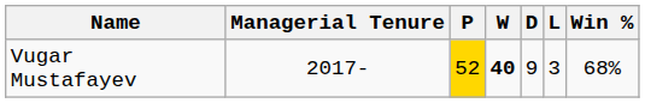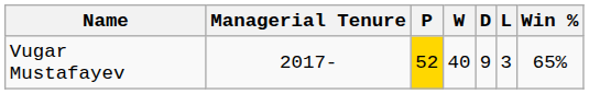 <table class="wikitable sortable" style="text-align: center;">
 <tr>
 <th style="width:10em">Name</th>
 <th>Managerial Tenure</th>
 <th>P</th>
 <th>W</th>
 <th>D</th>
 <th>L</th>
 <th>Win %</th>
 </tr>
 <tr>
 <td align="left">Vugar<br>Mustafayev</td>
 <td>2017-</td>
 <td style="background: gold;">52</td>
-<td><strong>40</strong></td>
+<td>40</td>
 <td>9</td>
 <td>3</td>
-<td>68%</td>
+<td>65%</td>
 </tr>
 </table>
